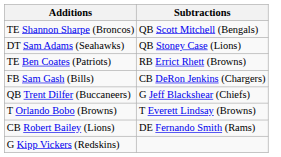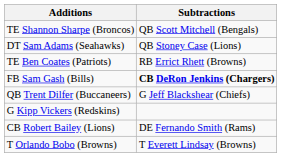 <table class="wikitable">
 <tr>
 <th>Additions</th>
 <th>Subtractions</th>
 </tr>
 <tr>
 <td>TE <a href='#'>Shannon Sharpe</a> (Broncos)</td>
 <td>QB <a href='#'>Scott Mitchell</a> (Bengals)</td>
 </tr>
 <tr>
 <td>DT <a href='#'>Sam Adams</a> (Seahawks)</td>
 <td>QB <a href='#'>Stoney Case</a> (Lions)</td>
 </tr>
 <tr>
 <td>TE <a href='#'>Ben Coates</a> (Patriots)</td>
 <td>RB <a href='#'>Errict Rhett</a> (Browns)</td>
 </tr>
 <tr>
 <td>FB <a href='#'>Sam Gash</a> (Bills)</td>
-<td>CB <a href='#'>DeRon Jenkins</a> (Chargers)</td>
+<td><strong>CB <a href='#'>DeRon Jenkins</a> (Chargers)</strong></td>
 </tr>
 <tr>
 <td>QB <a href='#'>Trent Dilfer</a> (Buccaneers)</td>
 <td>G <a href='#'>Jeff Blackshear</a> (Chiefs)</td>
 </tr>
 <tr>
-<td>T <a href='#'>Orlando Bobo</a> (Browns)</td>
-<td>T <a href='#'>Everett Lindsay</a> (Browns)</td>
+<td>G <a href='#'>Kipp Vickers</a> (Redskins)</td>
+<td></td>
 </tr>
 <tr>
 <td>CB <a href='#'>Robert Bailey</a> (Lions)</td>
 <td>DE <a href='#'>Fernando Smith</a> (Rams)</td>
 </tr>
 <tr>
-<td>G <a href='#'>Kipp Vickers</a> (Redskins)</td>
-<td></td>
+<td>T <a href='#'>Orlando Bobo</a> (Browns)</td>
+<td>T <a href='#'>Everett Lindsay</a> (Browns)</td>
 </tr>
 </table>
